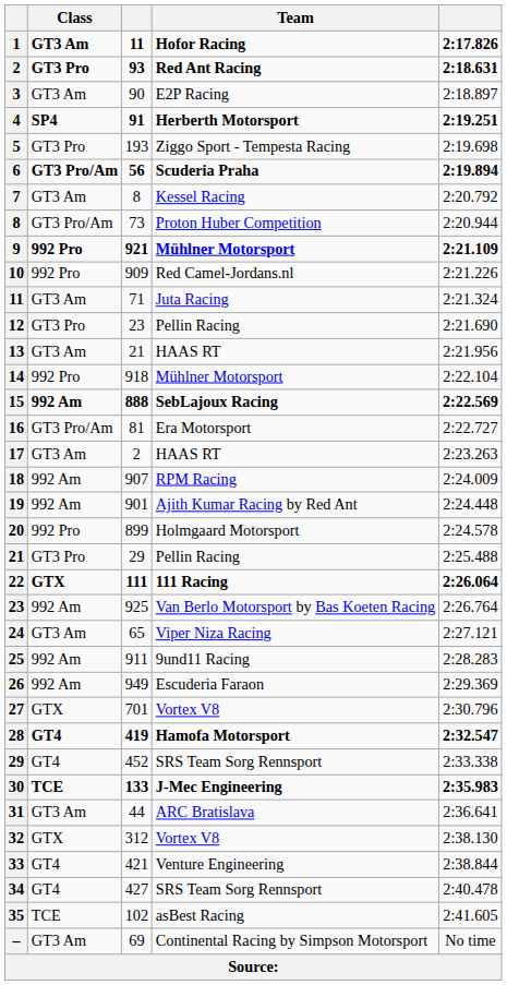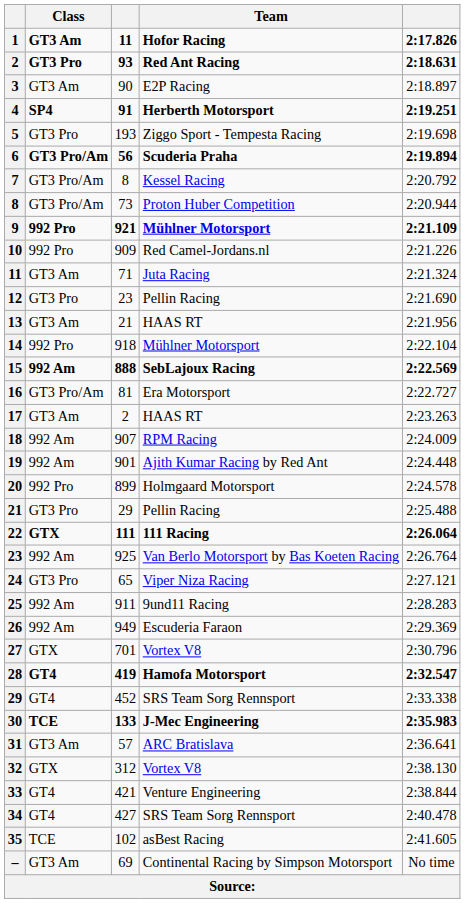 <table class="wikitable sortable" style="font-size:90%;">
 <tr>
 <th scope="col"></th>
 <th scope="col">Class</th>
 <th scope="col"></th>
 <th scope="col">Team</th>
 <th scope="col"></th>
 </tr>
 <tr>
 <th>1</th>
 <td><strong>GT3 Am</strong></td>
 <td align="center"><strong>11</strong></td>
 <td><strong> Hofor Racing</strong></td>
 <td align="center"><strong>2:17.826</strong></td>
 </tr>
 <tr>
 <th>2</th>
 <td><strong>GT3 Pro</strong></td>
 <td align="center"><strong>93</strong></td>
 <td><strong> Red Ant Racing</strong></td>
 <td align="center"><strong>2:18.631</strong></td>
 </tr>
 <tr>
 <th>3</th>
 <td>GT3 Am</td>
 <td align="center">90</td>
 <td> E2P Racing</td>
 <td align="center">2:18.897</td>
 </tr>
 <tr>
 <th>4</th>
 <td><strong>SP4</strong></td>
 <td align="center"><strong>91</strong></td>
 <td><strong> Herberth Motorsport</strong></td>
 <td align="center"><strong>2:19.251</strong></td>
 </tr>
 <tr>
 <th>5</th>
 <td>GT3 Pro</td>
 <td align="center">193</td>
 <td> Ziggo Sport - Tempesta Racing</td>
 <td align="center">2:19.698</td>
 </tr>
 <tr>
 <th>6</th>
 <td><strong>GT3 Pro/Am</strong></td>
 <td align="center"><strong>56</strong></td>
 <td><strong> Scuderia Praha</strong></td>
 <td align="center"><strong>2:19.894</strong></td>
 </tr>
 <tr>
 <th>7</th>
-<td>GT3 Am</td>
+<td>GT3 Pro/Am</td>
 <td align="center">8</td>
 <td> <a href='#'>Kessel Racing</a></td>
 <td align="center">2:20.792</td>
 </tr>
 <tr>
 <th>8</th>
 <td>GT3 Pro/Am</td>
 <td align="center">73</td>
 <td> <a href='#'>Proton Huber Competition</a></td>
 <td align="center">2:20.944</td>
 </tr>
 <tr>
 <th>9</th>
 <td><strong>992 Pro</strong></td>
 <td align="center"><strong>921</strong></td>
 <td><strong> <a href='#'>Mühlner Motorsport</a></strong></td>
 <td align="center"><strong>2:21.109</strong></td>
 </tr>
 <tr>
 <th>10</th>
 <td>992 Pro</td>
 <td align="center">909</td>
 <td> Red Camel-Jordans.nl</td>
 <td align="center">2:21.226</td>
 </tr>
 <tr>
 <th>11</th>
 <td>GT3 Am</td>
 <td align="center">71</td>
 <td> <a href='#'>Juta Racing</a></td>
 <td align="center">2:21.324</td>
 </tr>
 <tr>
 <th>12</th>
 <td>GT3 Pro</td>
 <td align="center">23</td>
 <td> Pellin Racing</td>
 <td align="center">2:21.690</td>
 </tr>
 <tr>
 <th>13</th>
 <td>GT3 Am</td>
 <td align="center">21</td>
 <td> HAAS RT</td>
 <td align="center">2:21.956</td>
 </tr>
 <tr>
 <th>14</th>
 <td>992 Pro</td>
 <td align="center">918</td>
 <td> <a href='#'>Mühlner Motorsport</a></td>
 <td align="center">2:22.104</td>
 </tr>
 <tr>
 <th>15</th>
 <td><strong>992 Am</strong></td>
 <td align="center"><strong>888</strong></td>
 <td><strong> SebLajoux Racing</strong></td>
 <td align="center"><strong>2:22.569</strong></td>
 </tr>
 <tr>
 <th>16</th>
 <td>GT3 Pro/Am</td>
 <td align="center">81</td>
 <td> Era Motorsport</td>
 <td align="center">2:22.727</td>
 </tr>
 <tr>
 <th>17</th>
 <td>GT3 Am</td>
 <td align="center">2</td>
 <td> HAAS RT</td>
 <td align="center">2:23.263</td>
 </tr>
 <tr>
 <th>18</th>
 <td>992 Am</td>
 <td align="center">907</td>
 <td> <a href='#'>RPM Racing</a></td>
 <td align="center">2:24.009</td>
 </tr>
 <tr>
 <th>19</th>
 <td>992 Am</td>
 <td align="center">901</td>
 <td> <a href='#'>Ajith Kumar Racing</a> by Red Ant</td>
 <td align="center">2:24.448</td>
 </tr>
 <tr>
 <th>20</th>
 <td>992 Pro</td>
 <td align="center">899</td>
 <td> Holmgaard Motorsport</td>
 <td align="center">2:24.578</td>
 </tr>
 <tr>
 <th>21</th>
 <td>GT3 Pro</td>
 <td align="center">29</td>
 <td> Pellin Racing</td>
 <td align="center">2:25.488</td>
 </tr>
 <tr>
 <th>22</th>
 <td><strong>GTX</strong></td>
 <td align="center"><strong>111</strong></td>
 <td><strong> 111 Racing</strong></td>
 <td align="center"><strong>2:26.064</strong></td>
 </tr>
 <tr>
 <th>23</th>
 <td>992 Am</td>
 <td align="center">925</td>
 <td> <a href='#'>Van Berlo Motorsport</a> by <a href='#'>Bas Koeten Racing</a></td>
 <td align="center">2:26.764</td>
 </tr>
 <tr>
 <th>24</th>
-<td>GT3 Am</td>
+<td>GT3 Pro</td>
 <td align="center">65</td>
 <td> <a href='#'>Viper Niza Racing</a></td>
 <td align="center">2:27.121</td>
 </tr>
 <tr>
 <th>25</th>
 <td>992 Am</td>
 <td align="center">911</td>
 <td> 9und11 Racing</td>
 <td align="center">2:28.283</td>
 </tr>
 <tr>
 <th>26</th>
 <td>992 Am</td>
 <td align="center">949</td>
 <td> Escuderia Faraon</td>
 <td align="center">2:29.369</td>
 </tr>
 <tr>
 <th>27</th>
 <td>GTX</td>
 <td align="center">701</td>
 <td> <a href='#'>Vortex V8</a></td>
 <td align="center">2:30.796</td>
 </tr>
 <tr>
 <th>28</th>
 <td><strong>GT4</strong></td>
 <td align="center"><strong>419</strong></td>
 <td><strong> Hamofa Motorsport</strong></td>
 <td align="center"><strong>2:32.547</strong></td>
 </tr>
 <tr>
 <th>29</th>
 <td>GT4</td>
 <td align="center">452</td>
 <td> SRS Team Sorg Rennsport</td>
 <td align="center">2:33.338</td>
 </tr>
 <tr>
 <th>30</th>
 <td><strong>TCE</strong></td>
 <td align="center"><strong>133</strong></td>
 <td><strong> J-Mec Engineering</strong></td>
 <td align="center"><strong>2:35.983</strong></td>
 </tr>
 <tr>
 <th>31</th>
 <td>GT3 Am</td>
-<td align="center">44</td>
+<td align="center">57</td>
 <td> <a href='#'>ARC Bratislava</a></td>
 <td align="center">2:36.641</td>
 </tr>
 <tr>
 <th>32</th>
 <td>GTX</td>
 <td align="center">312</td>
 <td> <a href='#'>Vortex V8</a></td>
 <td align="center">2:38.130</td>
 </tr>
 <tr>
 <th>33</th>
 <td>GT4</td>
 <td align="center">421</td>
 <td> Venture Engineering</td>
 <td align="center">2:38.844</td>
 </tr>
 <tr>
 <th>34</th>
 <td>GT4</td>
 <td align="center">427</td>
 <td> SRS Team Sorg Rennsport</td>
 <td align="center">2:40.478</td>
 </tr>
 <tr>
 <th>35</th>
 <td>TCE</td>
 <td align="center">102</td>
 <td> asBest Racing</td>
 <td align="center">2:41.605</td>
 </tr>
 <tr>
 <th>–</th>
 <td>GT3 Am</td>
 <td align="center">69</td>
 <td> Continental Racing by Simpson Motorsport</td>
 <td align="center">No time</td>
 </tr>
 <tr>
 <th colspan="5">Source:</th>
 </tr>
 </table>
